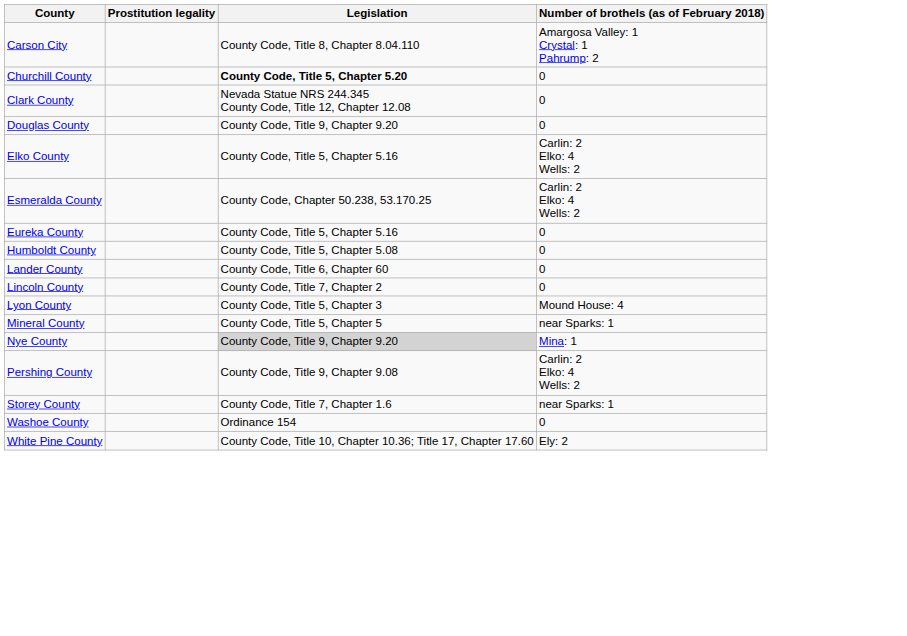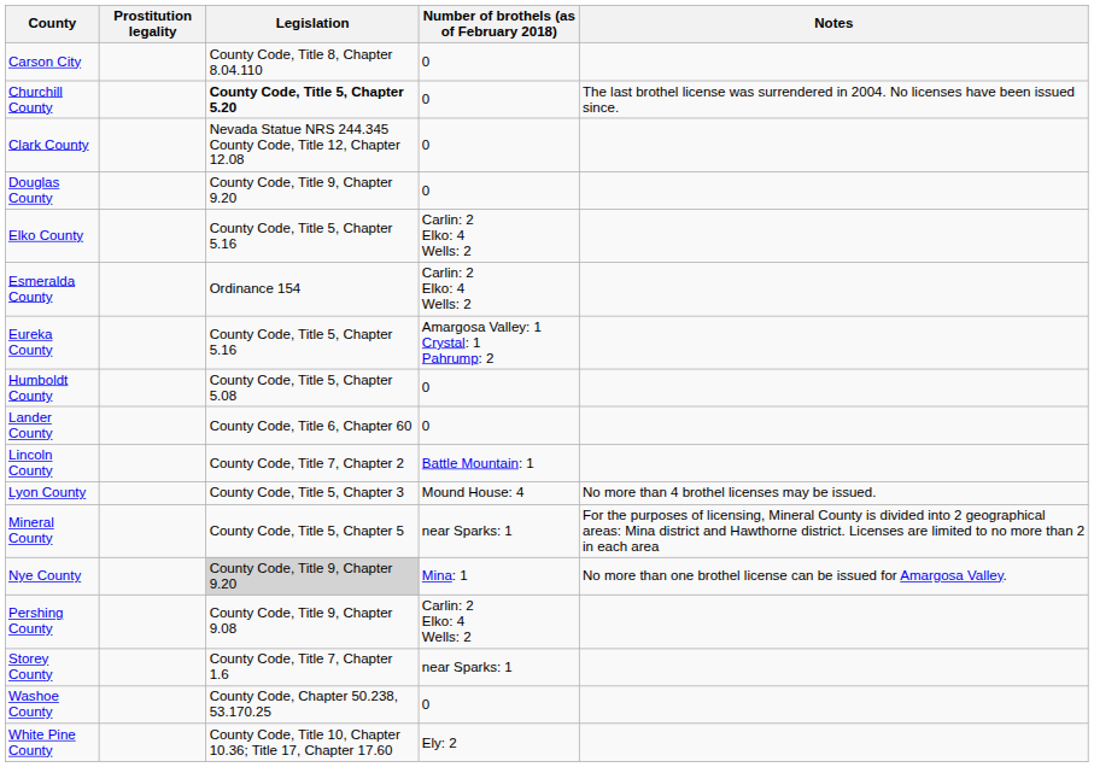 <table class="wikitable">
 <tr>
 <th>County</th>
 <th>Prostitution legality</th>
 <th>Legislation</th>
 <th>Number of brothels (as of February 2018)</th>
+<th>Notes</th>
 </tr>
 <tr>
 <td><a href='#'>Carson City</a></td>
 <td></td>
 <td>County Code, Title 8, Chapter 8.04.110</td>
-<td>Amargosa Valley: 1<br><a href='#'>Crystal</a>: 1<br><a href='#'>Pahrump</a>: 2</td>
+<td>0</td>
+<td></td>
 </tr>
 <tr>
 <td><a href='#'>Churchill County</a></td>
 <td></td>
 <td><strong>County Code, Title 5, Chapter 5.20</strong></td>
 <td>0</td>
+<td>The last brothel license was surrendered in 2004. No licenses have been issued since.</td>
 </tr>
 <tr>
 <td><a href='#'>Clark County</a></td>
 <td></td>
 <td>Nevada Statue NRS 244.345<br>County Code, Title 12, Chapter 12.08</td>
 <td>0</td>
+<td></td>
 </tr>
 <tr>
 <td><a href='#'>Douglas County</a></td>
 <td></td>
 <td>County Code, Title 9, Chapter 9.20</td>
 <td>0</td>
+<td></td>
 </tr>
 <tr>
 <td><a href='#'>Elko County</a></td>
 <td></td>
 <td>County Code, Title 5, Chapter 5.16</td>
 <td>Carlin: 2<br>Elko: 4<br>Wells: 2</td>
+<td></td>
 </tr>
 <tr>
 <td><a href='#'>Esmeralda County</a></td>
 <td></td>
-<td>County Code, Chapter 50.238, 53.170.25</td>
+<td>Ordinance 154</td>
 <td>Carlin: 2<br>Elko: 4<br>Wells: 2</td>
+<td></td>
 </tr>
 <tr>
 <td><a href='#'>Eureka County</a></td>
 <td></td>
 <td>County Code, Title 5, Chapter 5.16</td>
-<td>0</td>
+<td>Amargosa Valley: 1<br><a href='#'>Crystal</a>: 1<br><a href='#'>Pahrump</a>: 2</td>
+<td></td>
 </tr>
 <tr>
 <td><a href='#'>Humboldt County</a></td>
 <td></td>
 <td>County Code, Title 5, Chapter 5.08</td>
 <td>0</td>
+<td></td>
 </tr>
 <tr>
 <td><a href='#'>Lander County</a></td>
 <td></td>
 <td>County Code, Title 6, Chapter 60</td>
 <td>0</td>
+<td></td>
 </tr>
 <tr>
 <td><a href='#'>Lincoln County</a></td>
 <td></td>
 <td>County Code, Title 7, Chapter 2</td>
-<td>0</td>
+<td><a href='#'>Battle Mountain</a>: 1</td>
+<td></td>
 </tr>
 <tr>
 <td><a href='#'>Lyon County</a></td>
 <td></td>
 <td>County Code, Title 5, Chapter 3</td>
 <td>Mound House: 4</td>
+<td>No more than 4 brothel licenses may be issued.</td>
 </tr>
 <tr>
 <td><a href='#'>Mineral County</a></td>
 <td></td>
 <td>County Code, Title 5, Chapter 5</td>
 <td>near Sparks: 1</td>
+<td>For the purposes of licensing, Mineral County is divided into 2 geographical areas: Mina district and Hawthorne district. Licenses are limited to no more than 2 in each area</td>
 </tr>
 <tr>
 <td><a href='#'>Nye County</a></td>
 <td></td>
 <td style="background: lightgrey;">County Code, Title 9, Chapter 9.20</td>
 <td><a href='#'>Mina</a>: 1</td>
+<td>No more than one brothel license can be issued for <a href='#'>Amargosa Valley</a>.</td>
 </tr>
 <tr>
 <td><a href='#'>Pershing County</a></td>
 <td></td>
 <td>County Code, Title 9, Chapter 9.08</td>
 <td>Carlin: 2<br>Elko: 4<br>Wells: 2</td>
+<td></td>
 </tr>
 <tr>
 <td><a href='#'>Storey County</a></td>
 <td></td>
 <td>County Code, Title 7, Chapter 1.6</td>
 <td>near Sparks: 1</td>
+<td></td>
 </tr>
 <tr>
 <td><a href='#'>Washoe County</a></td>
 <td></td>
-<td>Ordinance 154</td>
+<td>County Code, Chapter 50.238, 53.170.25</td>
 <td>0</td>
+<td></td>
 </tr>
 <tr>
 <td><a href='#'>White Pine County</a></td>
 <td></td>
 <td>County Code, Title 10, Chapter 10.36; Title 17, Chapter 17.60</td>
 <td>Ely: 2</td>
+<td></td>
 </tr>
 </table>
